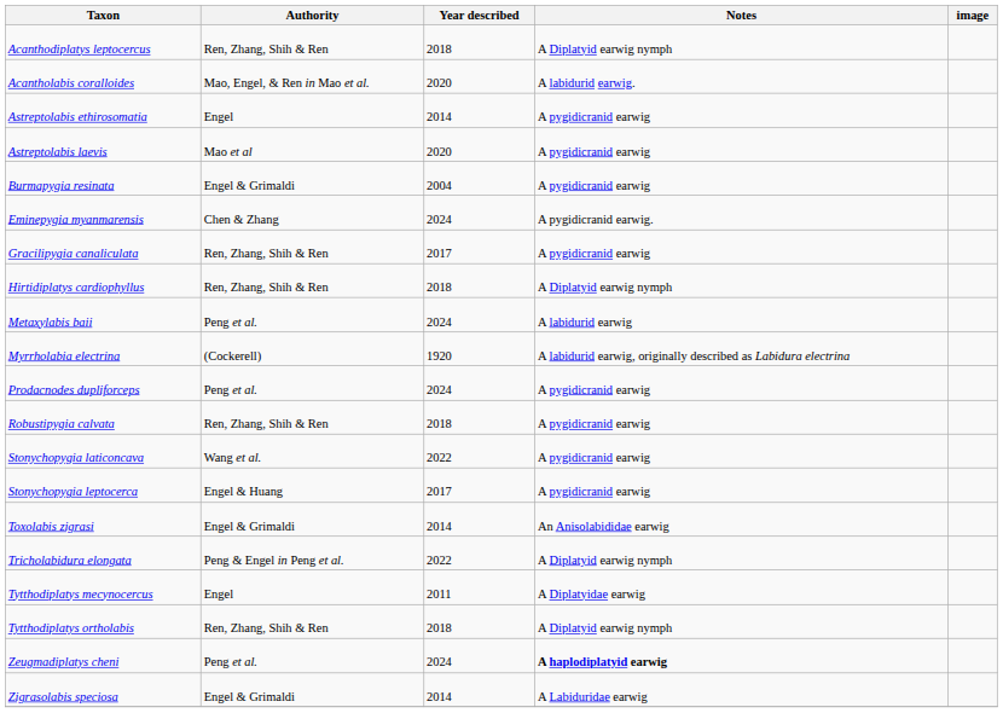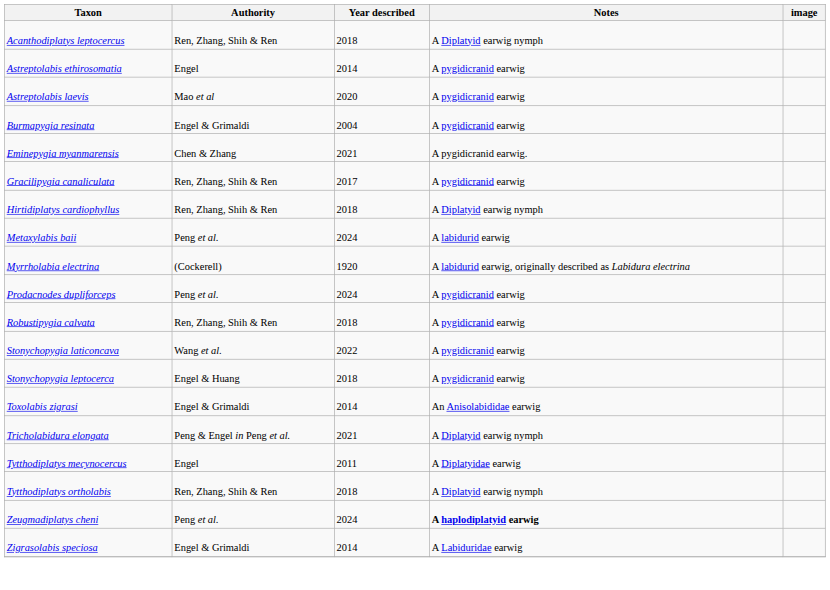 <table class="wikitable sortable" align="center" width="100%">
 <tr>
 <th>Taxon</th>
 <th>Authority</th>
 <th>Year described</th>
 <th>Notes</th>
 <th>image</th>
 </tr>
 <tr>
 <td><br><em><a href='#'>Acanthodiplatys leptocercus</a></em></td>
 <td><br>Ren, Zhang, Shih & Ren</td>
 <td><br>2018</td>
 <td><br>A <a href='#'>Diplatyid</a> earwig nymph</td>
-<td></td>
-</tr>
-<tr>
-<td><br><em><a href='#'>Acantholabis coralloides</a></em></td>
-<td><br>Mao, Engel, & Ren <em>in</em> Mao <em>et al.</em></td>
-<td><br>2020</td>
-<td><br>A <a href='#'>labidurid</a> <a href='#'>earwig</a>.</td>
 <td></td>
 </tr>
 <tr>
 <td><br><em><a href='#'>Astreptolabis ethirosomatia</a></em></td>
 <td><br>Engel</td>
 <td><br>2014</td>
 <td><br>A <a href='#'>pygidicranid</a> earwig</td>
 <td><br></td>
 </tr>
 <tr>
 <td><br><em><a href='#'>Astreptolabis laevis</a></em></td>
 <td><br>Mao <em>et al</em></td>
 <td><br>2020</td>
 <td><br>A <a href='#'>pygidicranid</a> earwig</td>
 <td><br></td>
 </tr>
 <tr>
 <td><br><em><a href='#'>Burmapygia resinata</a></em></td>
 <td><br>Engel & Grimaldi</td>
 <td><br>2004</td>
 <td><br>A <a href='#'>pygidicranid</a> earwig</td>
 <td></td>
 </tr>
 <tr>
 <td><br><em><a href='#'>Eminepygia myanmarensis</a></em></td>
 <td><br>Chen & Zhang</td>
-<td><br>2024</td>
+<td><br>2021</td>
 <td><br>A pygidicranid earwig.</td>
 <td></td>
 </tr>
 <tr>
 <td><br><em><a href='#'>Gracilipygia canaliculata</a></em></td>
 <td><br>Ren, Zhang, Shih & Ren</td>
 <td><br>2017</td>
 <td><br>A <a href='#'>pygidicranid</a> earwig</td>
 <td></td>
 </tr>
 <tr>
 <td><br><em><a href='#'>Hirtidiplatys cardiophyllus</a></em></td>
 <td><br>Ren, Zhang, Shih & Ren</td>
 <td><br>2018</td>
 <td><br>A <a href='#'>Diplatyid</a> earwig nymph</td>
 <td></td>
 </tr>
 <tr>
 <td><br><em><a href='#'>Metaxylabis baii</a></em></td>
 <td><br>Peng <em>et al.</em></td>
 <td><br>2024</td>
 <td><br>A <a href='#'>labidurid</a> earwig</td>
 <td></td>
 </tr>
 <tr>
 <td><br><em><a href='#'>Myrrholabia electrina</a></em></td>
 <td><br>(Cockerell)</td>
 <td><br>1920</td>
 <td><br>A <a href='#'>labidurid</a> earwig, originally described as <em>Labidura electrina</em></td>
 <td><br></td>
 </tr>
 <tr>
 <td><br><em><a href='#'>Prodacnodes dupliforceps</a></em></td>
 <td><br>Peng <em>et al.</em></td>
 <td><br>2024</td>
 <td><br>A <a href='#'>pygidicranid</a> earwig</td>
 <td></td>
 </tr>
 <tr>
 <td><br><em><a href='#'>Robustipygia calvata</a></em></td>
 <td><br>Ren, Zhang, Shih & Ren</td>
 <td><br>2018</td>
 <td><br>A <a href='#'>pygidicranid</a> earwig</td>
 <td></td>
 </tr>
 <tr>
 <td><br><em><a href='#'>Stonychopygia laticoncava</a></em></td>
 <td><br>Wang <em>et al.</em></td>
 <td><br>2022</td>
 <td><br>A <a href='#'>pygidicranid</a> earwig</td>
 <td></td>
 </tr>
 <tr>
 <td><br><em><a href='#'>Stonychopygia leptocerca</a></em></td>
 <td><br>Engel & Huang</td>
-<td><br>2017</td>
+<td><br>2018</td>
 <td><br>A <a href='#'>pygidicranid</a> earwig</td>
 <td></td>
 </tr>
 <tr>
 <td><br><em><a href='#'>Toxolabis zigrasi</a></em></td>
 <td><br>Engel & Grimaldi</td>
 <td><br>2014</td>
 <td><br>An <a href='#'>Anisolabididae</a> earwig</td>
 <td></td>
 </tr>
 <tr>
 <td><br><em><a href='#'>Tricholabidura elongata</a></em></td>
 <td><br>Peng & Engel <em>in</em> Peng <em>et al.</em></td>
-<td><br>2022</td>
+<td><br>2021</td>
 <td><br>A <a href='#'>Diplatyid</a> earwig nymph</td>
 <td></td>
 </tr>
 <tr>
 <td><br><em><a href='#'>Tytthodiplatys mecynocercus</a></em></td>
 <td><br>Engel</td>
 <td><br>2011</td>
 <td><br>A <a href='#'>Diplatyidae</a> earwig</td>
 <td><br></td>
 </tr>
 <tr>
 <td><br><em><a href='#'>Tytthodiplatys ortholabis</a></em></td>
 <td><br>Ren, Zhang, Shih & Ren</td>
 <td><br>2018</td>
 <td><br>A <a href='#'>Diplatyid</a> earwig nymph</td>
 <td></td>
 </tr>
 <tr>
 <td><br><em><a href='#'>Zeugmadiplatys cheni</a></em></td>
 <td><br>Peng <em>et al.</em></td>
 <td><br>2024</td>
 <td><strong><br>A <a href='#'>haplodiplatyid</a> earwig</strong></td>
 <td></td>
 </tr>
 <tr>
 <td><br><em><a href='#'>Zigrasolabis speciosa</a></em></td>
 <td><br>Engel & Grimaldi</td>
 <td><br>2014</td>
 <td><br>A <a href='#'>Labiduridae</a> earwig</td>
 <td></td>
 </tr>
 <tr>
 </tr>
 </table>
